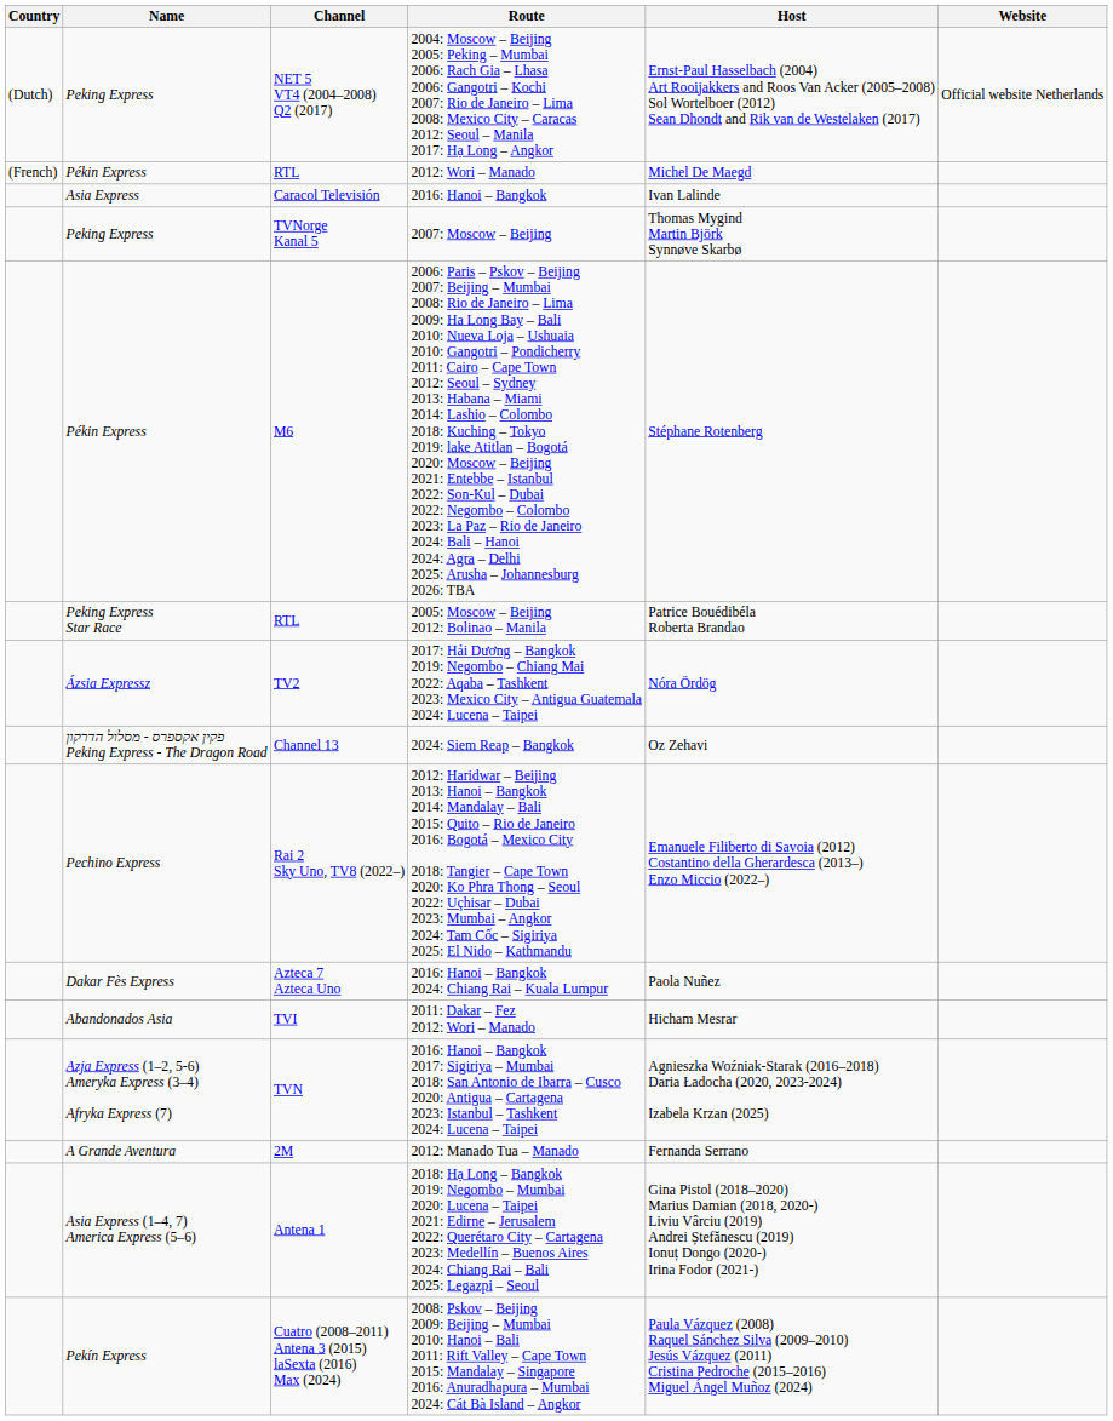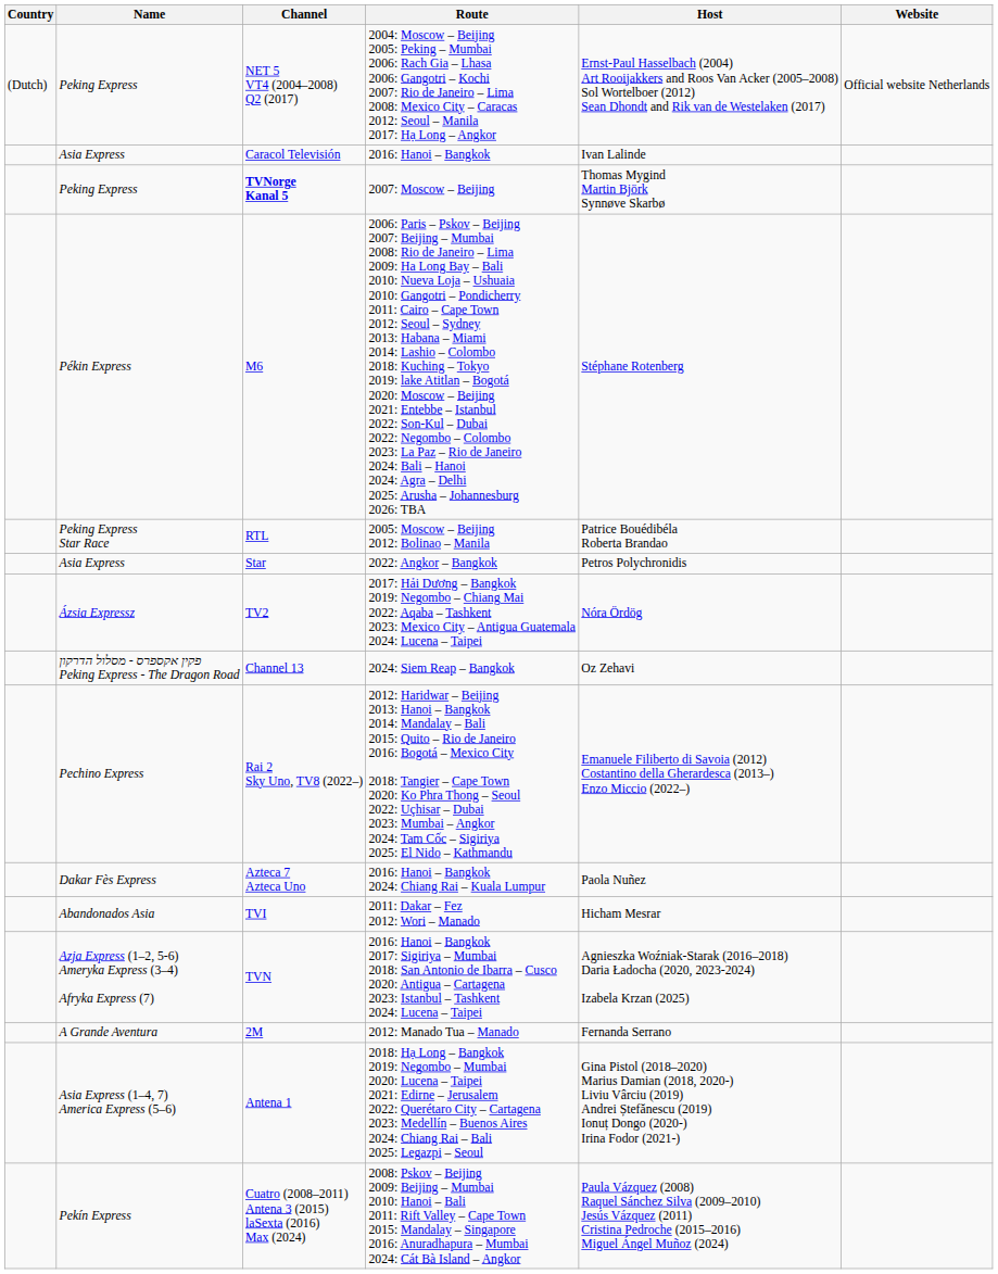 <table class="wikitable">
 <tr>
 <th>Country</th>
 <th>Name</th>
 <th>Channel</th>
 <th>Route</th>
 <th>Host</th>
 <th>Website</th>
 </tr>
 <tr>
 <td> (Dutch)<br></td>
 <td><em>Peking Express</em></td>
 <td><a href='#'>NET 5</a><br><a href='#'>VT4</a> (2004–2008)<br><a href='#'>Q2</a> (2017)</td>
 <td>2004: <a href='#'>Moscow</a> – <a href='#'>Beijing</a><br>2005: <a href='#'>Peking</a> – <a href='#'>Mumbai</a><br>2006: <a href='#'>Rach Gia</a> – <a href='#'>Lhasa</a><br>2006: <a href='#'>Gangotri</a> – <a href='#'>Kochi</a><br>2007: <a href='#'>Rio de Janeiro</a> – <a href='#'>Lima</a><br>2008: <a href='#'>Mexico City</a> – <a href='#'>Caracas</a><br>2012: <a href='#'>Seoul</a> – <a href='#'>Manila</a><br>2017: <a href='#'>Hạ Long</a> – <a href='#'>Angkor</a></td>
 <td><a href='#'>Ernst-Paul Hasselbach</a> (2004)<br><a href='#'>Art Rooijakkers</a> and Roos Van Acker (2005–2008)<br>Sol Wortelboer (2012)<br><a href='#'>Sean Dhondt</a> and <a href='#'>Rik van de Westelaken</a> (2017)</td>
 <td>Official website Netherlands<br></td>
 </tr>
 <tr>
-<td> (French)</td>
-<td><em>Pékin Express</em></td>
-<td><a href='#'>RTL</a></td>
-<td>2012: <a href='#'>Wori</a> – <a href='#'>Manado</a></td>
-<td><a href='#'>Michel De Maegd</a></td>
-<td></td>
-</tr>
-<tr>
 <td></td>
 <td><em>Asia Express</em></td>
 <td><a href='#'>Caracol Televisión</a></td>
 <td>2016: <a href='#'>Hanoi</a> – <a href='#'>Bangkok</a></td>
 <td>Ivan Lalinde</td>
 <td></td>
 </tr>
 <tr>
 <td><br><br></td>
 <td><em>Peking Express</em></td>
-<td><a href='#'>TVNorge</a><br><a href='#'>Kanal 5</a></td>
+<td><strong><a href='#'>TVNorge</a><br><a href='#'>Kanal 5</a></strong></td>
 <td>2007: <a href='#'>Moscow</a> – <a href='#'>Beijing</a></td>
 <td>Thomas Mygind<br><a href='#'>Martin Björk</a><br>Synnøve Skarbø</td>
 <td></td>
 </tr>
 <tr>
 <td><br><br><br></td>
 <td><em>Pékin Express</em></td>
 <td><a href='#'>M6</a></td>
 <td>2006: <a href='#'>Paris</a> – <a href='#'>Pskov</a> – <a href='#'>Beijing</a><br>2007: <a href='#'>Beijing</a> – <a href='#'>Mumbai</a><br>2008: <a href='#'>Rio de Janeiro</a> – <a href='#'>Lima</a><br>2009: <a href='#'>Ha Long Bay</a> – <a href='#'>Bali</a><br>2010: <a href='#'>Nueva Loja</a> – <a href='#'>Ushuaia</a><br>2010: <a href='#'>Gangotri</a> – <a href='#'>Pondicherry</a><br>2011: <a href='#'>Cairo</a> – <a href='#'>Cape Town</a><br>2012: <a href='#'>Seoul</a> – <a href='#'>Sydney</a><br>2013: <a href='#'>Habana</a> – <a href='#'>Miami</a><br>2014: <a href='#'>Lashio</a> – <a href='#'>Colombo</a><br>2018: <a href='#'>Kuching</a> – <a href='#'>Tokyo</a><br>2019: <a href='#'>lake Atitlan</a> – <a href='#'>Bogotá</a> <br>2020: <a href='#'>Moscow</a> – <a href='#'>Beijing</a><br>2021: <a href='#'>Entebbe</a> – <a href='#'>Istanbul</a><br>2022: <a href='#'>Son-Kul</a> – <a href='#'>Dubai</a><br>2022: <a href='#'>Negombo</a> – <a href='#'>Colombo</a><br>2023: <a href='#'>La Paz</a> – <a href='#'>Rio de Janeiro</a><br>2024: <a href='#'>Bali</a> – <a href='#'>Hanoi</a><br>2024: <a href='#'>Agra</a> – <a href='#'>Delhi</a><br>2025: <a href='#'>Arusha</a> – <a href='#'>Johannesburg</a><br>2026: TBA</td>
 <td><a href='#'>Stéphane Rotenberg</a></td>
 <td></td>
 </tr>
 <tr>
 <td></td>
 <td><em>Peking Express</em><br><em>Star Race</em></td>
 <td><a href='#'>RTL</a></td>
 <td>2005: <a href='#'>Moscow</a> – <a href='#'>Beijing</a><br>2012: <a href='#'>Bolinao</a> – <a href='#'>Manila</a></td>
 <td>Patrice Bouédibéla<br>Roberta Brandao</td>
+<td></td>
+</tr>
+<tr>
+<td></td>
+<td><em>Asia Express</em></td>
+<td><a href='#'>Star</a></td>
+<td>2022: <a href='#'>Angkor</a> – <a href='#'>Bangkok</a></td>
+<td>Petros Polychronidis</td>
 <td></td>
 </tr>
 <tr>
 <td></td>
 <td><em><a href='#'>Ázsia Expressz</a></em></td>
 <td><a href='#'>TV2</a></td>
 <td>2017: <a href='#'>Hải Dương</a> – <a href='#'>Bangkok</a><br>2019: <a href='#'>Negombo</a> – <a href='#'>Chiang Mai</a><br>2022: <a href='#'>Aqaba</a> – <a href='#'>Tashkent</a> <br>2023: <a href='#'>Mexico City</a> – <a href='#'>Antigua Guatemala</a> <br>2024: <a href='#'>Lucena</a> – <a href='#'>Taipei</a></td>
 <td><a href='#'>Nóra Ördög</a></td>
 <td></td>
 </tr>
 <tr>
 <td></td>
 <td><em>פקין אקספרס - מסלול הדרקון</em><br><em>Peking Express - The Dragon Road</em></td>
 <td><a href='#'>Channel 13</a></td>
 <td>2024: <a href='#'>Siem Reap</a> – <a href='#'>Bangkok</a></td>
 <td>Oz Zehavi</td>
 <td><br></td>
 </tr>
 <tr>
 <td></td>
 <td><em>Pechino Express</em></td>
 <td><a href='#'>Rai 2</a> <br><a href='#'>Sky Uno</a>, <a href='#'>TV8</a> (2022–)</td>
 <td>2012: <a href='#'>Haridwar</a> – <a href='#'>Beijing</a><br>2013: <a href='#'>Hanoi</a> – <a href='#'>Bangkok</a><br>2014: <a href='#'>Mandalay</a> – <a href='#'>Bali</a><br>2015: <a href='#'>Quito</a> – <a href='#'>Rio de Janeiro</a> <br>2016: <a href='#'>Bogotá</a> – <a href='#'>Mexico City</a><br><br>2018: <a href='#'>Tangier</a> – <a href='#'>Cape Town</a><br>2020: <a href='#'>Ko Phra Thong</a> – <a href='#'>Seoul</a><br>2022: <a href='#'>Uçhisar</a> – <a href='#'>Dubai</a><br>2023: <a href='#'>Mumbai</a> – <a href='#'>Angkor</a> <br>2024: <a href='#'>Tam Cốc</a> – <a href='#'>Sigiriya</a> <br>2025: <a href='#'>El Nido</a> – <a href='#'>Kathmandu</a><br></td>
 <td><a href='#'>Emanuele Filiberto di Savoia</a> (2012)<br><a href='#'>Costantino della Gherardesca</a> (2013–)<br><a href='#'>Enzo Miccio</a> (2022–)</td>
 <td></td>
 </tr>
 <tr>
 <td></td>
 <td><em>Dakar Fès Express</em></td>
 <td><a href='#'>Azteca 7</a> <br><a href='#'>Azteca Uno</a></td>
 <td>2016: <a href='#'>Hanoi</a> – <a href='#'>Bangkok</a> <br> 2024: <a href='#'>Chiang Rai</a> – <a href='#'>Kuala Lumpur</a></td>
 <td>Paola Nuñez <br></td>
 <td></td>
 </tr>
 <tr>
 <td></td>
 <td><em>Abandonados Asia</em></td>
 <td><a href='#'>TVI</a></td>
 <td>2011: <a href='#'>Dakar</a> – <a href='#'>Fez</a><br>2012: <a href='#'>Wori</a> – <a href='#'>Manado</a></td>
 <td>Hicham Mesrar</td>
 <td></td>
 </tr>
 <tr>
 <td></td>
 <td><em><a href='#'>Azja Express</a></em> (1–2, 5-6)<br><em>Ameryka Express</em> (3–4)<br><br><em>Afryka Express</em> (7)</td>
 <td><a href='#'>TVN</a></td>
 <td>2016: <a href='#'>Hanoi</a> – <a href='#'>Bangkok</a><br>2017: <a href='#'>Sigiriya</a> – <a href='#'>Mumbai</a><br>2018: <a href='#'>San Antonio de Ibarra</a> – <a href='#'>Cusco</a><br>2020: <a href='#'>Antigua</a> – <a href='#'>Cartagena</a><br>2023: <a href='#'>Istanbul</a> – <a href='#'>Tashkent</a>  <br>2024: <a href='#'>Lucena</a> – <a href='#'>Taipei</a></td>
 <td>Agnieszka Woźniak-Starak (2016–2018)<br>Daria Ładocha (2020, 2023-2024)<br><br>Izabela Krzan (2025)</td>
 <td></td>
 </tr>
 <tr>
 <td></td>
 <td><em>A Grande Aventura</em></td>
 <td><a href='#'>2M</a></td>
 <td>2012: Manado Tua – <a href='#'>Manado</a></td>
 <td>Fernanda Serrano</td>
 <td></td>
 </tr>
 <tr>
 <td></td>
 <td><em>Asia Express</em> (1–4, 7)<br><em>America Express</em> (5–6)</td>
 <td><a href='#'>Antena 1</a></td>
 <td>2018: <a href='#'>Hạ Long</a> – <a href='#'>Bangkok</a><br> 2019: <a href='#'>Negombo</a> – <a href='#'>Mumbai</a><br> 2020: <a href='#'>Lucena</a> – <a href='#'>Taipei</a><br> 2021: <a href='#'>Edirne</a> – <a href='#'>Jerusalem</a><br> 2022: <a href='#'>Querétaro City</a> – <a href='#'>Cartagena</a> <br>2023: <a href='#'>Medellín</a> – <a href='#'>Buenos Aires</a>  <br>2024: <a href='#'>Chiang Rai</a> – <a href='#'>Bali</a> <br>2025: <a href='#'>Legazpi</a> – <a href='#'>Seoul</a></td>
 <td>Gina Pistol (2018–2020)<br>Marius Damian (2018, 2020-)<br>Liviu Vârciu (2019)<br>Andrei Ștefănescu (2019)<br>Ionuț Dongo (2020-)<br> Irina Fodor (2021-)</td>
 <td></td>
 </tr>
 <tr>
 <td></td>
 <td><em>Pekín Express</em></td>
 <td><a href='#'>Cuatro</a> (2008–2011)<br><a href='#'>Antena 3</a> (2015)<br><a href='#'>laSexta</a> (2016) <br><a href='#'>Max</a> (2024)</td>
 <td>2008: <a href='#'>Pskov</a> – <a href='#'>Beijing</a><br>2009: <a href='#'>Beijing</a> – <a href='#'>Mumbai</a><br>2010: <a href='#'>Hanoi</a> – <a href='#'>Bali</a><br>2011: <a href='#'>Rift Valley</a> – <a href='#'>Cape Town</a><br>2015: <a href='#'>Mandalay</a> – <a href='#'>Singapore</a><br>2016: <a href='#'>Anuradhapura</a> – <a href='#'>Mumbai</a> <br>2024: <a href='#'>Cát Bà Island</a> – <a href='#'>Angkor</a></td>
 <td><a href='#'>Paula Vázquez</a> (2008)<br><a href='#'>Raquel Sánchez Silva</a> (2009–2010)<br><a href='#'>Jesús Vázquez</a> (2011)<br><a href='#'>Cristina Pedroche</a> (2015–2016) <br><a href='#'>Miguel Ángel Muñoz</a> (2024)</td>
 <td><br><br></td>
 </tr>
 </table>
